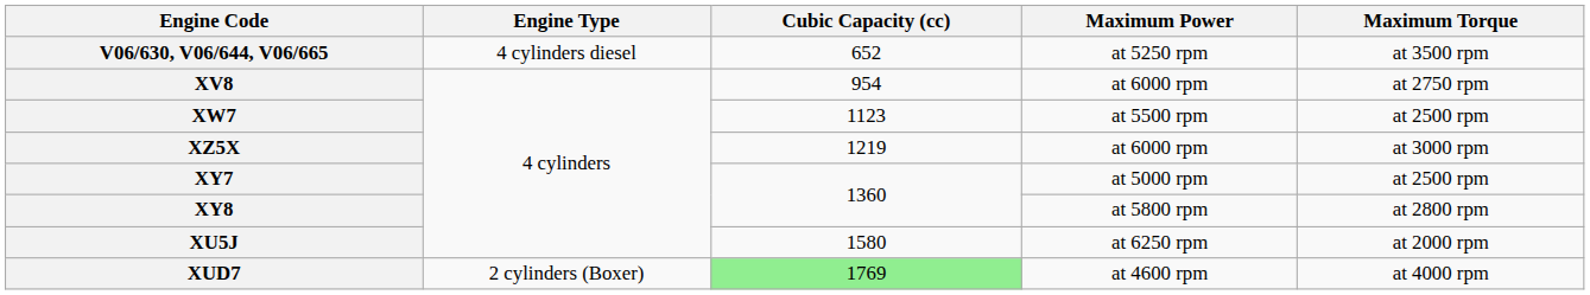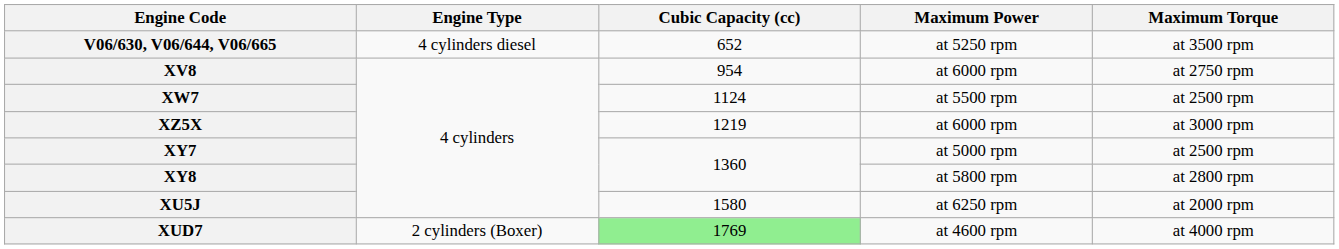 <table class="wikitable" style="text-align:center; width:80%;">
 <tr>
 <th scope=col>Engine Code</th>
 <th scope=col>Engine Type</th>
 <th scope=col>Cubic Capacity (cc)</th>
 <th scope=col>Maximum Power</th>
 <th scope=col>Maximum Torque</th>
 </tr>
 <tr>
 <th scope=row>V06/630, V06/644, V06/665</th>
 <td>4 cylinders diesel</td>
 <td>652</td>
 <td> at 5250 rpm</td>
 <td> at 3500 rpm</td>
 </tr>
 <tr>
 <th scope=row>XV8</th>
 <td rowspan=6>4 cylinders</td>
 <td>954</td>
 <td> at 6000 rpm</td>
 <td> at 2750 rpm</td>
 </tr>
 <tr>
 <th scope=row>XW7</th>
-<td>1123</td>
+<td>1124</td>
 <td> at 5500 rpm</td>
 <td> at 2500 rpm</td>
 </tr>
 <tr>
 <th scope=row>XZ5X</th>
 <td>1219</td>
 <td> at 6000 rpm</td>
 <td> at 3000 rpm</td>
 </tr>
 <tr>
 <th scope=row>XY7</th>
 <td rowspan=2>1360</td>
 <td> at 5000 rpm</td>
 <td> at 2500 rpm</td>
 </tr>
 <tr>
 <th scope=row>XY8</th>
 <td> at 5800 rpm</td>
 <td> at 2800 rpm</td>
 </tr>
 <tr>
 <th scope=row>XU5J</th>
 <td>1580</td>
 <td> at 6250 rpm</td>
 <td> at 2000 rpm</td>
 </tr>
 <tr>
 <th scope=row>XUD7</th>
 <td>2 cylinders (Boxer)</td>
 <td style="background: lightgreen;">1769</td>
 <td> at 4600 rpm</td>
 <td> at 4000 rpm</td>
 </tr>
 </table>
